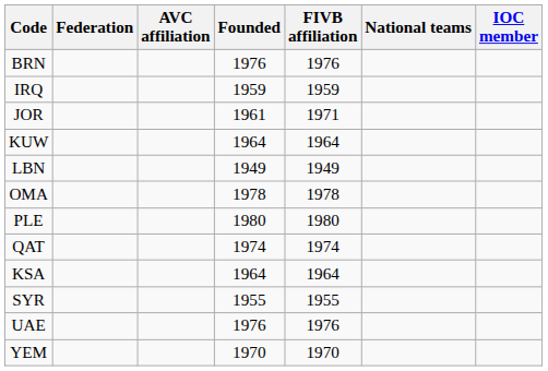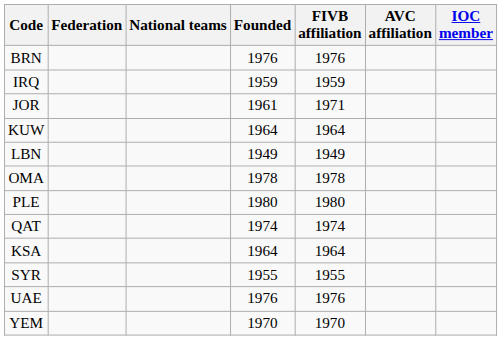 <table class="wikitable sortable" style="text-align:center">
 <tr>
 <th>Code</th>
 <th>Federation</th>
-<th>AVC<br>affiliation</th>
+<th class="unsortable">National teams</th>
 <th>Founded</th>
 <th>FIVB<br>affiliation</th>
-<th class="unsortable">National teams</th>
+<th>AVC<br>affiliation</th>
 <th><a href='#'>IOC</a><br><a href='#'>member</a></th>
 </tr>
 <tr>
 <td>BRN</td>
 <td style="text-align:left"></td>
 <td></td>
 <td>1976</td>
 <td>1976</td>
 <td></td>
 <td></td>
 </tr>
 <tr>
 <td>IRQ</td>
 <td style="text-align:left"></td>
 <td></td>
 <td>1959</td>
 <td>1959</td>
 <td></td>
 <td></td>
 </tr>
 <tr>
 <td>JOR</td>
 <td style="text-align:left"></td>
 <td></td>
 <td>1961</td>
 <td>1971</td>
 <td></td>
 <td></td>
 </tr>
 <tr>
 <td>KUW</td>
 <td style="text-align:left"></td>
 <td></td>
 <td>1964</td>
 <td>1964</td>
 <td></td>
 <td></td>
 </tr>
 <tr>
 <td>LBN</td>
 <td style="text-align:left"></td>
 <td></td>
 <td>1949</td>
 <td>1949</td>
 <td></td>
 <td></td>
 </tr>
 <tr>
 <td>OMA</td>
 <td style="text-align:left"></td>
 <td></td>
 <td>1978</td>
 <td>1978</td>
 <td></td>
 <td></td>
 </tr>
 <tr>
 <td>PLE</td>
 <td style="text-align:left"></td>
 <td></td>
 <td>1980</td>
 <td>1980</td>
 <td></td>
 <td></td>
 </tr>
 <tr>
 <td>QAT</td>
 <td style="text-align:left"></td>
 <td></td>
 <td>1974</td>
 <td>1974</td>
 <td></td>
 <td></td>
 </tr>
 <tr>
 <td>KSA</td>
 <td style="text-align:left"></td>
 <td></td>
 <td>1964</td>
 <td>1964</td>
 <td></td>
 <td></td>
 </tr>
 <tr>
 <td>SYR</td>
 <td style="text-align:left"></td>
 <td></td>
 <td>1955</td>
 <td>1955</td>
 <td></td>
 <td></td>
 </tr>
 <tr>
 <td>UAE</td>
 <td style="text-align:left"></td>
 <td></td>
 <td>1976</td>
 <td>1976</td>
 <td></td>
 <td></td>
 </tr>
 <tr>
 <td>YEM</td>
 <td style="text-align:left"></td>
 <td></td>
 <td>1970</td>
 <td>1970</td>
 <td></td>
 <td></td>
 </tr>
 </table>
